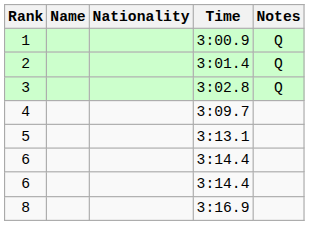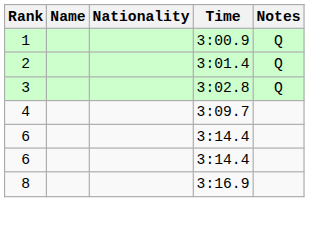 <table class="wikitable sortable" style="text-align:center">
 <tr>
 <th>Rank</th>
 <th>Name</th>
 <th>Nationality</th>
 <th>Time</th>
 <th class="unsortable">Notes</th>
 </tr>
 <tr bgcolor="#ccffcc">
 <td>1</td>
 <td align="left"></td>
 <td align="left"></td>
 <td>3:00.9</td>
 <td>Q</td>
 </tr>
 <tr bgcolor="#ccffcc">
 <td>2</td>
 <td align="left"></td>
 <td align="left"></td>
 <td>3:01.4</td>
 <td>Q</td>
 </tr>
 <tr bgcolor="#ccffcc">
 <td>3</td>
 <td align="left"></td>
 <td align="left"></td>
 <td>3:02.8</td>
 <td>Q</td>
 </tr>
 <tr>
 <td>4</td>
 <td align="left"></td>
 <td align="left"></td>
 <td>3:09.7</td>
 <td></td>
 </tr>
 <tr>
-<td>5</td>
-<td align="left"></td>
-<td align="left"></td>
-<td>3:13.1</td>
-<td></td>
-</tr>
-<tr>
 <td>6</td>
 <td align="left"></td>
 <td align="left"></td>
 <td>3:14.4</td>
 <td></td>
 </tr>
 <tr>
 <td>6</td>
 <td align="left"></td>
 <td align="left"></td>
 <td>3:14.4</td>
 <td></td>
 </tr>
 <tr>
 <td>8</td>
 <td align="left"></td>
 <td align="left"></td>
 <td>3:16.9</td>
 <td></td>
 </tr>
 </table>
